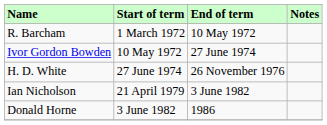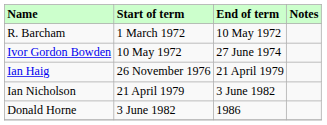 <table border="1" class="wikitable">
 <tr style="background-color:#cfc;">
 <td><strong>Name</strong></td>
 <td><strong>Start of term</strong></td>
 <td><strong>End of term</strong></td>
 <td><strong>Notes</strong></td>
 </tr>
 <tr>
 <td>R. Barcham</td>
 <td>1 March 1972</td>
 <td>10 May 1972</td>
 <td></td>
 </tr>
 <tr>
 <td><a href='#'>Ivor Gordon Bowden</a></td>
 <td>10 May 1972</td>
 <td>27 June 1974</td>
 <td></td>
 </tr>
 <tr>
-<td>H. D. White</td>
-<td>27 June 1974</td>
+<td><a href='#'>Ian Haig</a></td>
 <td>26 November 1976</td>
+<td>21 April 1979</td>
 <td></td>
 </tr>
 <tr>
 <td>Ian Nicholson</td>
 <td>21 April 1979</td>
 <td>3 June 1982</td>
 <td></td>
 </tr>
 <tr>
 <td>Donald Horne</td>
 <td>3 June 1982</td>
 <td>1986</td>
 <td></td>
 </tr>
 <tr>
 </tr>
 </table>
